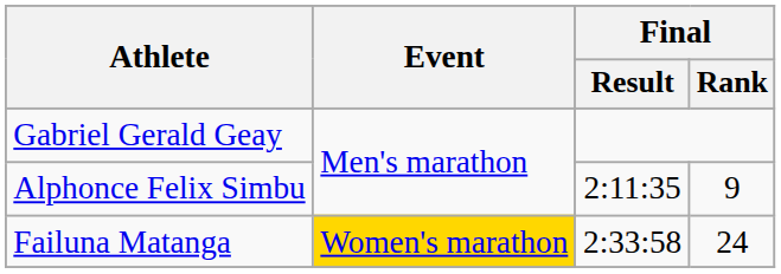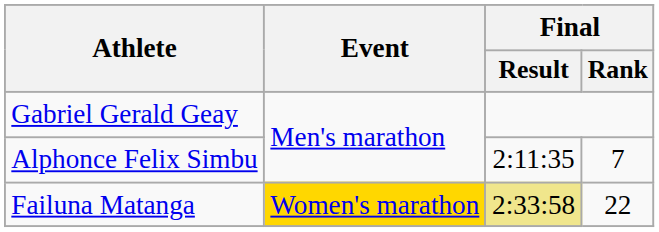 <table class="wikitable" style="font-size:90%">
 <tr>
 <th rowspan="2">Athlete</th>
 <th rowspan="2">Event</th>
 <th colspan="2">Final</th>
 </tr>
 <tr style="font-size:95%">
 <th>Result</th>
 <th>Rank</th>
 </tr>
 <tr align=center>
 <td align=left><a href='#'>Gabriel Gerald Geay</a></td>
 <td align=left rowspan=2><a href='#'>Men's marathon</a></td>
 <td colspan=2></td>
 </tr>
 <tr align=center>
 <td align=left><a href='#'>Alphonce Felix Simbu</a></td>
 <td>2:11:35</td>
-<td>9</td>
+<td>7</td>
 </tr>
 <tr align=center>
 <td align=left><a href='#'>Failuna Matanga</a></td>
 <td align=left style="background: gold;"><a href='#'>Women's marathon</a></td>
-<td>2:33:58</td>
-<td>24</td>
+<td style="background: khaki;">2:33:58</td>
+<td>22</td>
 </tr>
 </table>
